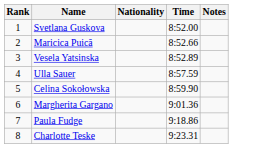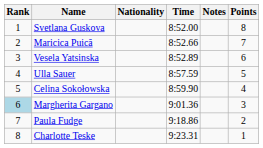 <table class="wikitable sortable" style="text-align:center">
 <tr>
 <th>Rank</th>
 <th>Name</th>
 <th>Nationality</th>
 <th>Time</th>
 <th>Notes</th>
+<th>Points</th>
 </tr>
 <tr>
 <td>1</td>
 <td align=left><a href='#'>Svetlana Guskova</a></td>
 <td align=left></td>
 <td>8:52.00</td>
 <td></td>
+<td>8</td>
 </tr>
 <tr>
 <td>2</td>
 <td align=left><a href='#'>Maricica Puică</a></td>
 <td align=left></td>
 <td>8:52.66</td>
 <td></td>
+<td>7</td>
 </tr>
 <tr>
 <td>3</td>
 <td align=left><a href='#'>Vesela Yatsinska</a></td>
 <td align=left></td>
 <td>8:52.89</td>
 <td></td>
+<td>6</td>
 </tr>
 <tr>
 <td>4</td>
 <td align=left><a href='#'>Ulla Sauer</a></td>
 <td align=left></td>
 <td>8:57.59</td>
 <td></td>
+<td>5</td>
 </tr>
 <tr>
 <td>5</td>
 <td align=left><a href='#'>Celina Sokołowska</a></td>
 <td align=left></td>
 <td>8:59.90</td>
 <td></td>
+<td>4</td>
 </tr>
 <tr>
-<td>6</td>
+<td style="background: lightblue;">6</td>
 <td align=left><a href='#'>Margherita Gargano</a></td>
 <td align=left></td>
 <td>9:01.36</td>
 <td></td>
+<td>3</td>
 </tr>
 <tr>
 <td>7</td>
 <td align=left><a href='#'>Paula Fudge</a></td>
 <td align=left></td>
 <td>9:18.86</td>
 <td></td>
+<td>2</td>
 </tr>
 <tr>
 <td>8</td>
 <td align=left><a href='#'>Charlotte Teske</a></td>
 <td align=left></td>
 <td>9:23.31</td>
 <td></td>
+<td>1</td>
 </tr>
 </table>
